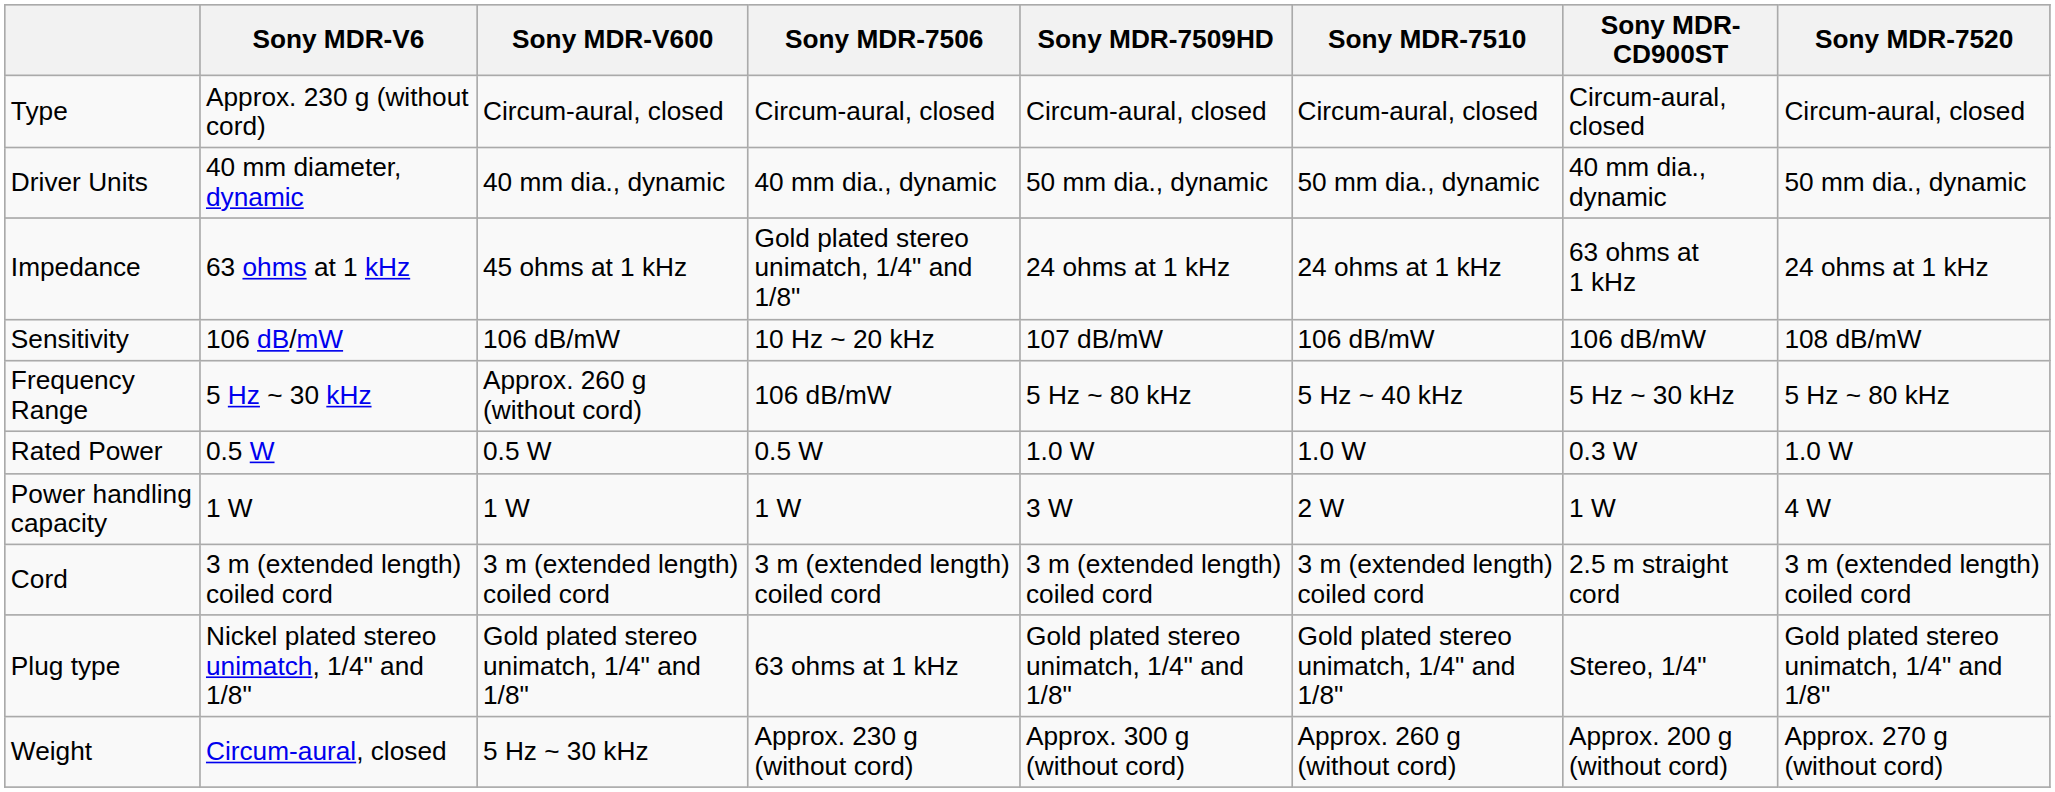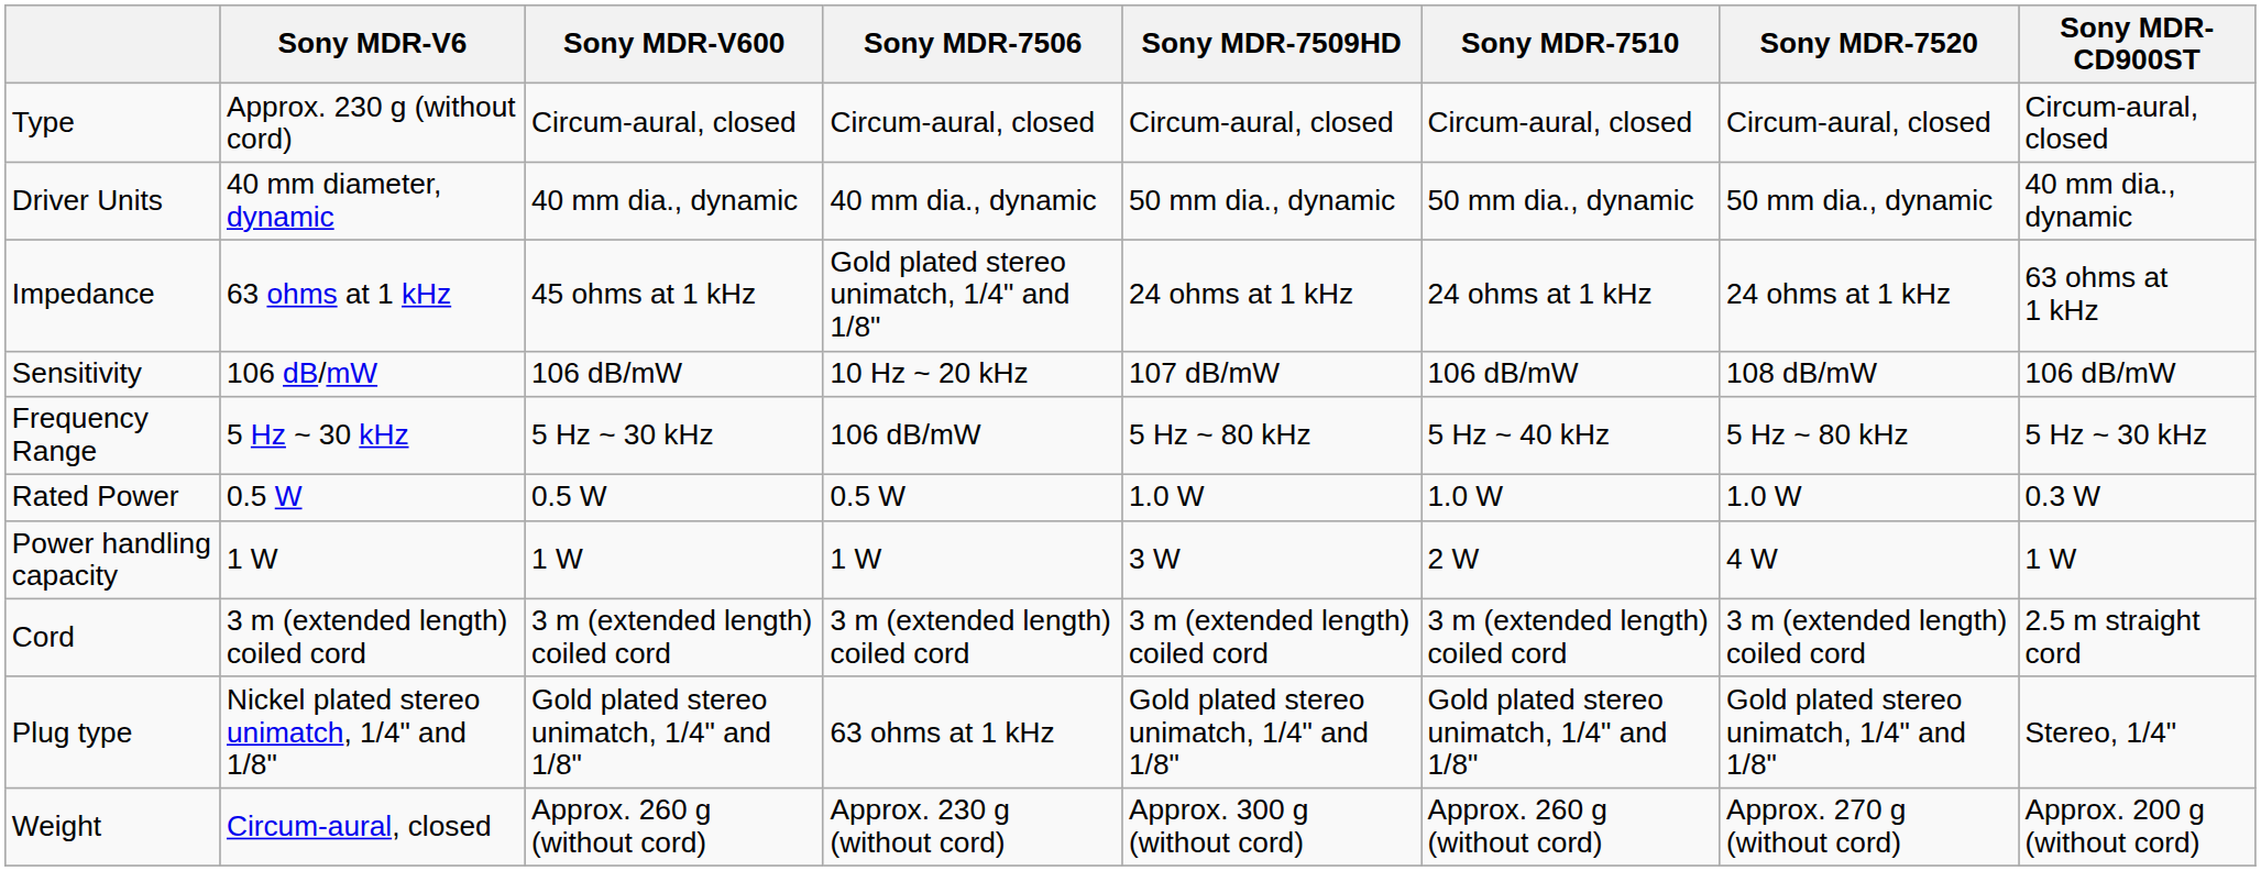 <table class="wikitable">
 <tr>
 <th style="text-align:center;"></th>
 <th style="text-align:center;">Sony MDR-V6</th>
 <th style="text-align:center;">Sony MDR-V600</th>
 <th style="text-align:center;">Sony MDR-7506</th>
 <th style="text-align:center;">Sony MDR-7509HD</th>
 <th style="text-align:center;">Sony MDR-7510</th>
+<th style="text-align:center;">Sony MDR-7520</th>
 <th style="text-align:center;">Sony MDR-CD900ST</th>
-<th style="text-align:center;">Sony MDR-7520</th>
 </tr>
 <tr>
 <td>Type</td>
 <td>Approx. 230 g (without cord)</td>
 <td>Circum-aural, closed</td>
 <td>Circum-aural, closed</td>
 <td>Circum-aural, closed</td>
 <td>Circum-aural, closed</td>
 <td>Circum-aural, closed</td>
 <td>Circum-aural, closed</td>
 </tr>
 <tr>
 <td>Driver Units</td>
 <td>40 mm diameter, <a href='#'>dynamic</a></td>
 <td>40 mm dia., dynamic</td>
 <td>40 mm dia., dynamic</td>
 <td>50 mm dia., dynamic</td>
 <td>50 mm dia., dynamic</td>
+<td>50 mm dia., dynamic</td>
 <td>40 mm dia., dynamic</td>
-<td>50 mm dia., dynamic</td>
 </tr>
 <tr>
 <td>Impedance</td>
 <td>63 <a href='#'>ohms</a> at 1 <a href='#'>kHz</a></td>
 <td>45 ohms at 1 kHz</td>
 <td>Gold plated stereo unimatch, 1/4" and 1/8"</td>
 <td>24 ohms at 1 kHz</td>
 <td>24 ohms at 1 kHz</td>
+<td>24 ohms at 1 kHz</td>
 <td>63 ohms at 1 kHz</td>
-<td>24 ohms at 1 kHz</td>
 </tr>
 <tr>
 <td>Sensitivity</td>
 <td>106 <a href='#'>dB</a>/<a href='#'>mW</a></td>
 <td>106 dB/mW</td>
 <td>10 Hz ~ 20 kHz</td>
 <td>107 dB/mW</td>
 <td>106 dB/mW</td>
+<td>108 dB/mW</td>
 <td>106 dB/mW</td>
-<td>108 dB/mW</td>
 </tr>
 <tr>
 <td>Frequency Range</td>
 <td>5 <a href='#'>Hz</a> ~ 30 <a href='#'>kHz</a></td>
-<td>Approx. 260 g (without cord)</td>
+<td>5 Hz ~ 30 kHz</td>
 <td>106 dB/mW</td>
 <td>5 Hz ~ 80 kHz</td>
 <td>5 Hz ~ 40 kHz</td>
+<td>5 Hz ~ 80 kHz</td>
 <td>5 Hz ~ 30 kHz</td>
-<td>5 Hz ~ 80 kHz</td>
 </tr>
 <tr>
 <td>Rated Power</td>
 <td>0.5 <a href='#'>W</a></td>
 <td>0.5 W</td>
 <td>0.5 W</td>
 <td>1.0 W</td>
 <td>1.0 W</td>
+<td>1.0 W</td>
 <td>0.3 W</td>
-<td>1.0 W</td>
 </tr>
 <tr>
 <td>Power handling capacity</td>
 <td>1 W</td>
 <td>1 W</td>
 <td>1 W</td>
 <td>3 W</td>
 <td>2 W</td>
+<td>4 W</td>
 <td>1 W</td>
-<td>4 W</td>
 </tr>
 <tr>
 <td>Cord</td>
 <td>3 m (extended length) coiled cord</td>
 <td>3 m (extended length) coiled cord</td>
 <td>3 m (extended length) coiled cord</td>
 <td>3 m (extended length) coiled cord</td>
 <td>3 m (extended length) coiled cord</td>
+<td>3 m (extended length) coiled cord</td>
 <td>2.5 m straight cord</td>
-<td>3 m (extended length) coiled cord</td>
 </tr>
 <tr>
 <td>Plug type</td>
 <td>Nickel plated stereo <a href='#'>unimatch</a>, 1/4" and 1/8"</td>
 <td>Gold plated stereo unimatch, 1/4" and 1/8"</td>
 <td>63 ohms at 1 kHz</td>
 <td>Gold plated stereo unimatch, 1/4" and 1/8"</td>
 <td>Gold plated stereo unimatch, 1/4" and 1/8"</td>
+<td>Gold plated stereo unimatch, 1/4" and 1/8"</td>
 <td>Stereo, 1/4"</td>
-<td>Gold plated stereo unimatch, 1/4" and 1/8"</td>
 </tr>
 <tr>
 <td>Weight</td>
 <td><a href='#'>Circum-aural</a>, closed</td>
-<td>5 Hz ~ 30 kHz</td>
+<td>Approx. 260 g (without cord)</td>
 <td>Approx. 230 g (without cord)</td>
 <td>Approx. 300 g (without cord)</td>
 <td>Approx. 260 g (without cord)</td>
+<td>Approx. 270 g (without cord)</td>
 <td>Approx. 200 g (without cord)</td>
-<td>Approx. 270 g (without cord)</td>
 </tr>
 </table>
